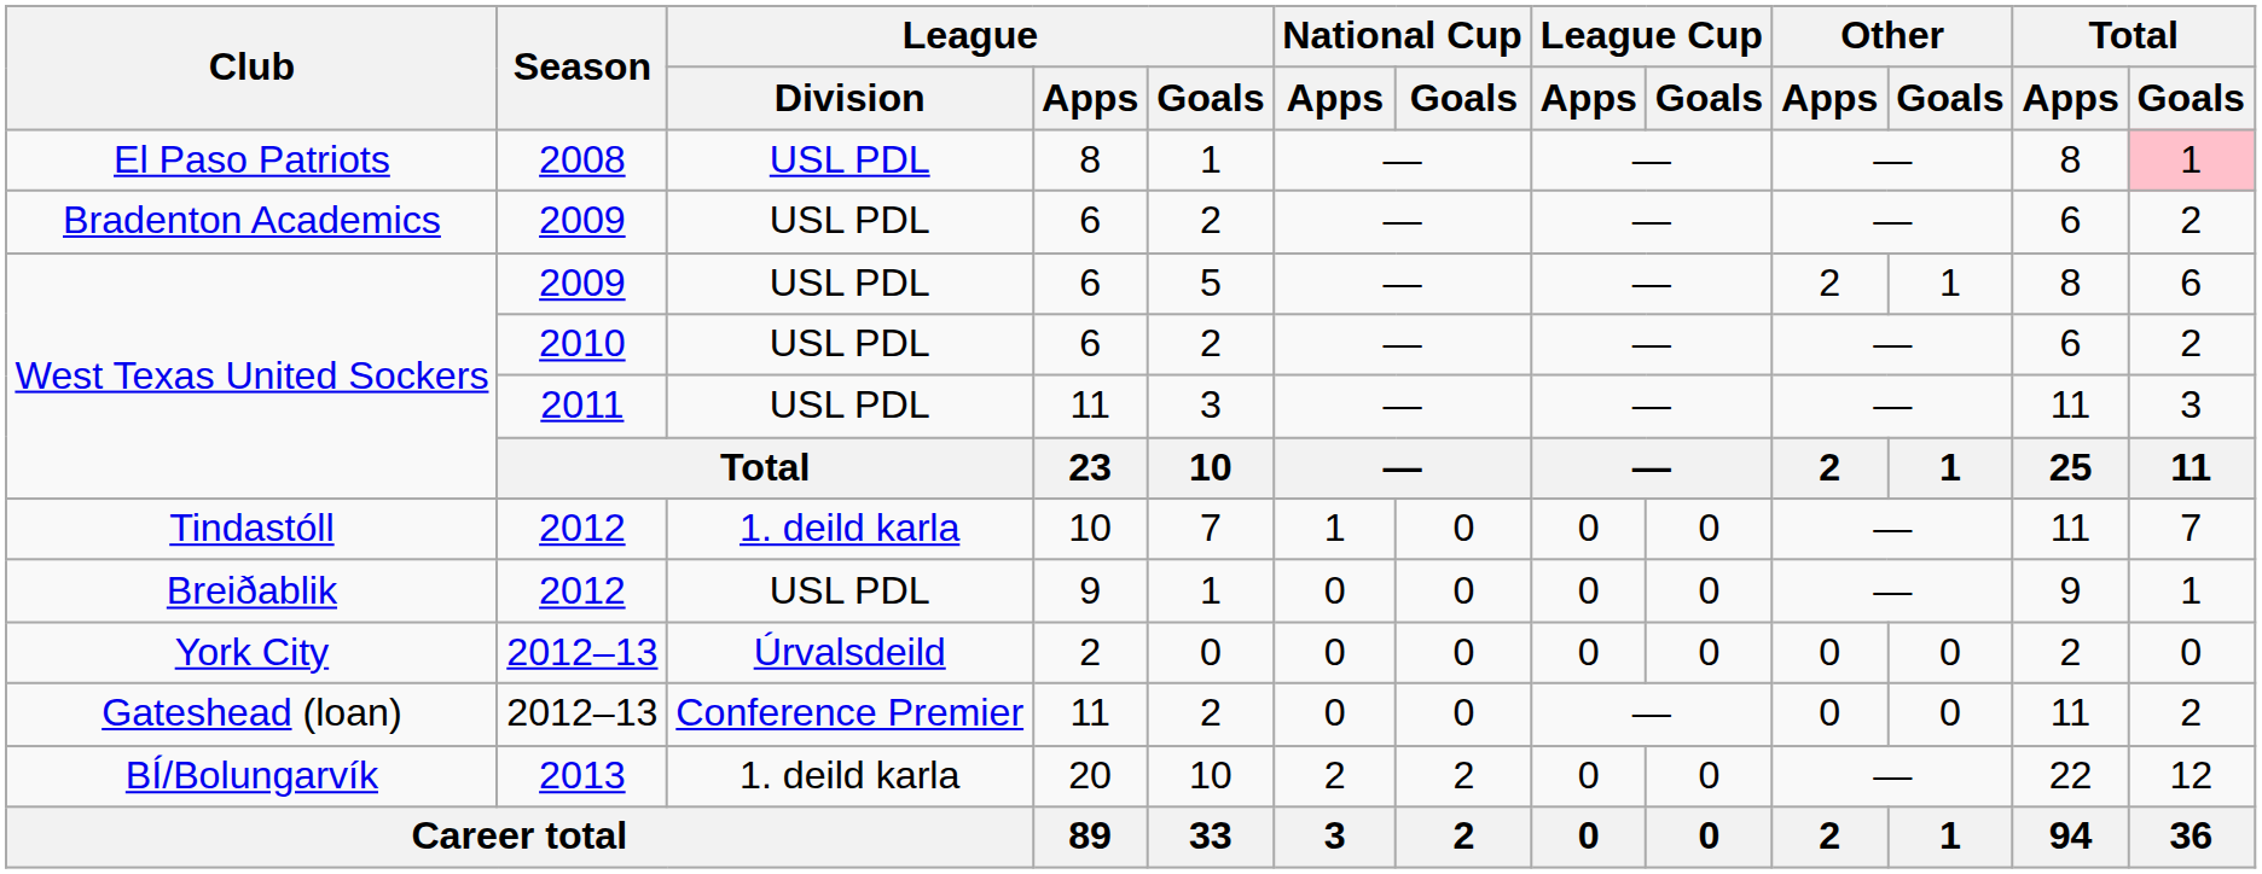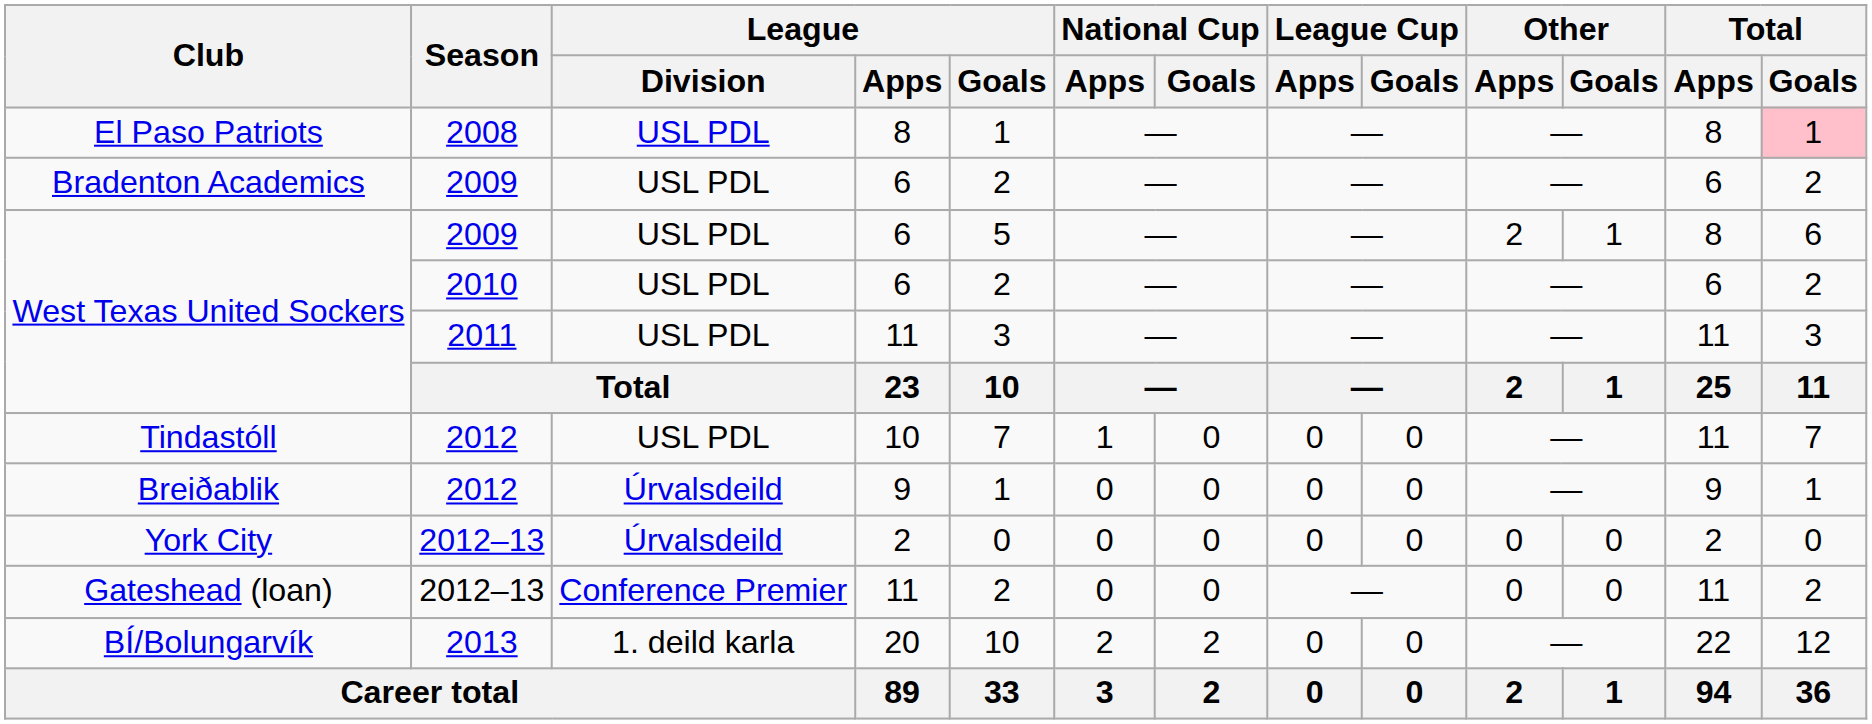 <table class="wikitable" style="text-align: center;">
 <tr>
 <th rowspan="2">Club</th>
 <th rowspan="2">Season</th>
 <th colspan="3">League</th>
 <th colspan="2">National Cup</th>
 <th colspan="2">League Cup</th>
 <th colspan="2">Other</th>
 <th colspan="2">Total</th>
 </tr>
 <tr>
 <th>Division</th>
 <th>Apps</th>
 <th>Goals</th>
 <th>Apps</th>
 <th>Goals</th>
 <th>Apps</th>
 <th>Goals</th>
 <th>Apps</th>
 <th>Goals</th>
 <th>Apps</th>
 <th>Goals</th>
 </tr>
 <tr>
 <td rowspan="1"><a href='#'>El Paso Patriots</a></td>
 <td><a href='#'>2008</a></td>
 <td><a href='#'>USL PDL</a></td>
 <td>8</td>
 <td>1</td>
 <td colspan="2">—</td>
 <td colspan="2">—</td>
 <td colspan="2">—</td>
 <td>8</td>
 <td style="background: pink;">1</td>
 </tr>
 <tr>
 <td rowspan="1"><a href='#'>Bradenton Academics</a></td>
 <td><a href='#'>2009</a></td>
 <td>USL PDL</td>
 <td>6</td>
 <td>2</td>
 <td colspan="2">—</td>
 <td colspan="2">—</td>
 <td colspan="2">—</td>
 <td>6</td>
 <td>2</td>
 </tr>
 <tr>
 <td rowspan="4"><a href='#'>West Texas United Sockers</a></td>
 <td><a href='#'>2009</a></td>
 <td>USL PDL</td>
 <td>6</td>
 <td>5</td>
 <td colspan="2">—</td>
 <td colspan="2">—</td>
 <td>2</td>
 <td>1</td>
 <td>8</td>
 <td>6</td>
 </tr>
 <tr>
 <td><a href='#'>2010</a></td>
 <td>USL PDL</td>
 <td>6</td>
 <td>2</td>
 <td colspan="2">—</td>
 <td colspan="2">—</td>
 <td colspan="2">—</td>
 <td>6</td>
 <td>2</td>
 </tr>
 <tr>
 <td><a href='#'>2011</a></td>
 <td>USL PDL</td>
 <td>11</td>
 <td>3</td>
 <td colspan="2">—</td>
 <td colspan="2">—</td>
 <td colspan="2">—</td>
 <td>11</td>
 <td>3</td>
 </tr>
 <tr>
 <th colspan="2">Total</th>
 <th>23</th>
 <th>10</th>
 <th colspan="2">—</th>
 <th colspan="2">—</th>
 <th>2</th>
 <th>1</th>
 <th>25</th>
 <th>11</th>
 </tr>
 <tr>
 <td rowspan="1"><a href='#'>Tindastóll</a></td>
 <td><a href='#'>2012</a></td>
-<td><a href='#'>1. deild karla</a></td>
+<td>USL PDL</td>
 <td>10</td>
 <td>7</td>
 <td>1</td>
 <td>0</td>
 <td>0</td>
 <td>0</td>
 <td colspan="2">—</td>
 <td>11</td>
 <td>7</td>
 </tr>
 <tr>
 <td rowspan="1"><a href='#'>Breiðablik</a></td>
 <td><a href='#'>2012</a></td>
-<td>USL PDL</td>
+<td><a href='#'>Úrvalsdeild</a></td>
 <td>9</td>
 <td>1</td>
 <td>0</td>
 <td>0</td>
 <td>0</td>
 <td>0</td>
 <td colspan="2">—</td>
 <td>9</td>
 <td>1</td>
 </tr>
 <tr>
 <td rowspan="1"><a href='#'>York City</a></td>
 <td><a href='#'>2012–13</a></td>
 <td><a href='#'>Úrvalsdeild</a></td>
 <td>2</td>
 <td>0</td>
 <td>0</td>
 <td>0</td>
 <td>0</td>
 <td>0</td>
 <td>0</td>
 <td>0</td>
 <td>2</td>
 <td>0</td>
 </tr>
 <tr>
 <td rowspan="1"><a href='#'>Gateshead</a> (loan)</td>
 <td>2012–13</td>
 <td><a href='#'>Conference Premier</a></td>
 <td>11</td>
 <td>2</td>
 <td>0</td>
 <td>0</td>
 <td colspan="2">—</td>
 <td>0</td>
 <td>0</td>
 <td>11</td>
 <td>2</td>
 </tr>
 <tr>
 <td rowspan="1"><a href='#'>BÍ/Bolungarvík</a></td>
 <td><a href='#'>2013</a></td>
 <td>1. deild karla</td>
 <td>20</td>
 <td>10</td>
 <td>2</td>
 <td>2</td>
 <td>0</td>
 <td>0</td>
 <td colspan="2">—</td>
 <td>22</td>
 <td>12</td>
 </tr>
 <tr>
 <th colspan="3">Career total</th>
 <th>89</th>
 <th>33</th>
 <th>3</th>
 <th>2</th>
 <th>0</th>
 <th>0</th>
 <th>2</th>
 <th>1</th>
 <th>94</th>
 <th>36</th>
 </tr>
 </table>
